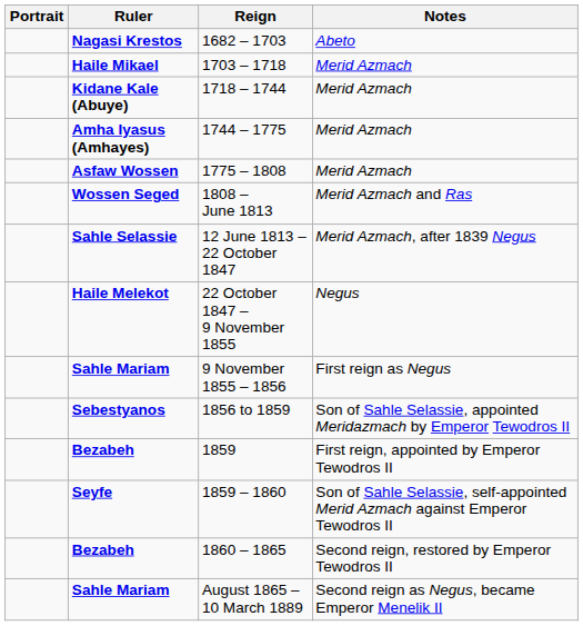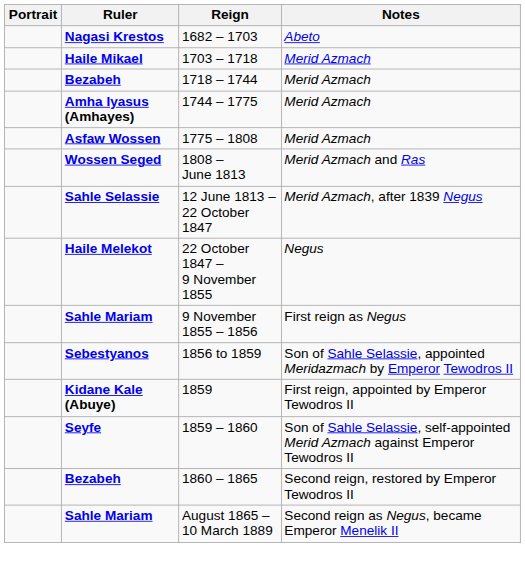 <table class="wikitable">
 <tr align="left">
 <th width="60px">Portrait</th>
 <th>Ruler</th>
 <th>Reign</th>
 <th>Notes</th>
 </tr>
 <tr valign="top">
 <td></td>
 <td><strong><a href='#'>Nagasi Krestos</a></strong></td>
 <td> 1682 –  1703</td>
 <td><em><a href='#'>Abeto</a></em></td>
 </tr>
 <tr valign="top">
 <td></td>
 <td><strong><a href='#'>Haile Mikael</a></strong></td>
 <td> 1703 –  1718</td>
 <td><em><a href='#'>Merid Azmach</a></em></td>
 </tr>
 <tr valign="top">
 <td></td>
-<td><strong><a href='#'>Kidane Kale</a> (Abuye)</strong></td>
+<td><strong><a href='#'>Bezabeh</a></strong></td>
 <td> 1718 –  1744</td>
 <td><em>Merid Azmach</em></td>
 </tr>
 <tr valign="top">
 <td></td>
 <td><strong><a href='#'>Amha Iyasus</a> (Amhayes)</strong></td>
 <td> 1744 –  1775</td>
 <td><em>Merid Azmach</em></td>
 </tr>
 <tr valign="top">
 <td></td>
 <td><strong><a href='#'>Asfaw Wossen</a></strong></td>
 <td> 1775 –  1808</td>
 <td><em>Merid Azmach</em></td>
 </tr>
 <tr valign="top">
 <td></td>
 <td><strong><a href='#'>Wossen Seged</a></strong></td>
 <td> 1808 –<br>June 1813</td>
 <td><em>Merid Azmach</em> and <em><a href='#'>Ras</a></em></td>
 </tr>
 <tr valign="top">
 <td></td>
 <td><strong><a href='#'>Sahle Selassie</a></strong></td>
 <td>12 June 1813 –<br>22 October 1847</td>
 <td><em>Merid Azmach</em>, after 1839 <em><a href='#'>Negus</a></em></td>
 </tr>
 <tr valign="top">
 <td></td>
 <td><strong><a href='#'>Haile Melekot</a></strong></td>
 <td>22 October 1847 –<br>9 November 1855</td>
 <td><em>Negus</em></td>
 </tr>
 <tr valign="top">
 <td></td>
 <td><strong><a href='#'>Sahle Mariam</a></strong></td>
 <td>9 November 1855 – 1856</td>
 <td>First reign as <em>Negus</em></td>
 </tr>
 <tr valign="top">
 <td></td>
 <td><strong><a href='#'>Sebestyanos</a></strong></td>
 <td>1856 to 1859</td>
 <td>Son of <a href='#'>Sahle Selassie</a>, appointed <em>Meridazmach</em> by <a href='#'>Emperor</a> <a href='#'>Tewodros II</a></td>
 </tr>
 <tr valign="top">
 <td></td>
-<td><strong><a href='#'>Bezabeh</a></strong></td>
+<td><strong><a href='#'>Kidane Kale</a> (Abuye)</strong></td>
 <td>1859</td>
 <td>First reign, appointed by Emperor Tewodros II</td>
 </tr>
 <tr valign="top">
 <td></td>
 <td><strong><a href='#'>Seyfe</a></strong></td>
 <td>1859 – 1860</td>
 <td>Son of <a href='#'>Sahle Selassie</a>, self-appointed <em>Merid Azmach</em> against Emperor Tewodros II</td>
 </tr>
 <tr valign="top">
 <td></td>
 <td><strong><a href='#'>Bezabeh</a></strong></td>
 <td>1860 – 1865</td>
 <td>Second reign, restored by Emperor Tewodros II</td>
 </tr>
 <tr valign="top">
 <td></td>
 <td><strong><a href='#'>Sahle Mariam</a></strong></td>
 <td>August 1865 –<br> 10 March 1889</td>
 <td>Second reign as <em>Negus</em>, became Emperor <a href='#'>Menelik II</a></td>
 </tr>
 </table>
